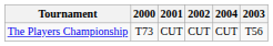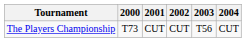 <table class="wikitable" style="font-size:95%;text-align:center;">
 <tr>
 <th>Tournament</th>
 <th>2000</th>
 <th>2001</th>
 <th>2002</th>
+<th>2003</th>
 <th>2004</th>
-<th>2003</th>
 </tr>
 <tr>
 <td align=left><a href='#'>The Players Championship</a></td>
 <td>T73</td>
 <td>CUT</td>
 <td>CUT</td>
+<td>T56</td>
 <td>CUT</td>
-<td>T56</td>
 </tr>
 </table>
